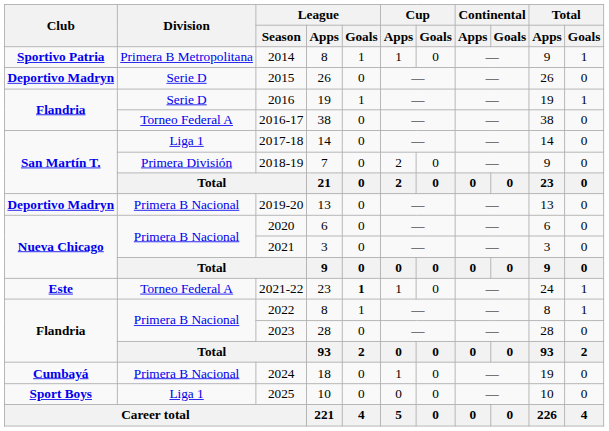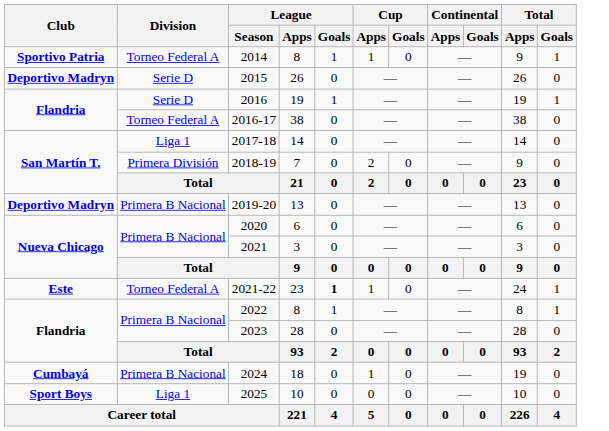 <table class="wikitable" style="text-align:center">
 <tr>
 <th rowspan="2">Club</th>
 <th rowspan="2">Division</th>
 <th colspan="3">League</th>
 <th colspan="2">Cup</th>
 <th colspan="2">Continental</th>
 <th colspan="2">Total</th>
 </tr>
 <tr>
 <th>Season</th>
 <th>Apps</th>
 <th>Goals</th>
 <th>Apps</th>
 <th>Goals</th>
 <th>Apps</th>
 <th>Goals</th>
 <th>Apps</th>
 <th>Goals</th>
 </tr>
 <tr>
 <td><strong><a href='#'>Sportivo Patria</a></strong></td>
-<td><a href='#'>Primera B Metropolitana</a></td>
+<td><a href='#'>Torneo Federal A</a></td>
 <td>2014</td>
 <td>8</td>
 <td>1</td>
 <td>1</td>
 <td>0</td>
 <td colspan="2">—</td>
 <td>9</td>
 <td>1</td>
 </tr>
 <tr>
 <td><strong><a href='#'>Deportivo Madryn</a></strong></td>
 <td><a href='#'>Serie D</a></td>
 <td>2015</td>
 <td>26</td>
 <td>0</td>
 <td colspan="2">—</td>
 <td colspan="2">—</td>
 <td>26</td>
 <td>0</td>
 </tr>
 <tr>
 <td rowspan="2"><strong><a href='#'>Flandria</a></strong></td>
 <td><a href='#'>Serie D</a></td>
 <td>2016</td>
 <td>19</td>
 <td>1</td>
 <td colspan="2">—</td>
 <td colspan="2">—</td>
 <td>19</td>
 <td>1</td>
 </tr>
 <tr>
 <td><a href='#'>Torneo Federal A</a></td>
 <td>2016-17</td>
 <td>38</td>
 <td>0</td>
 <td colspan="2">—</td>
 <td colspan="2">—</td>
 <td>38</td>
 <td>0</td>
 </tr>
 <tr>
 <td rowspan="3"><strong><a href='#'>San Martín T.</a></strong></td>
 <td><a href='#'>Liga 1</a></td>
 <td>2017-18</td>
 <td>14</td>
 <td>0</td>
 <td colspan="2">—</td>
 <td colspan="2">—</td>
 <td>14</td>
 <td>0</td>
 </tr>
 <tr>
 <td><a href='#'>Primera División</a></td>
 <td>2018-19</td>
 <td>7</td>
 <td>0</td>
 <td>2</td>
 <td>0</td>
 <td colspan="2">—</td>
 <td>9</td>
 <td>0</td>
 </tr>
 <tr>
 <th colspan="2">Total</th>
 <th>21</th>
 <th>0</th>
 <th>2</th>
 <th>0</th>
 <th>0</th>
 <th>0</th>
 <th>23</th>
 <th>0</th>
 </tr>
 <tr>
 <td><strong><a href='#'>Deportivo Madryn</a></strong></td>
 <td><a href='#'>Primera B Nacional</a></td>
 <td>2019-20</td>
 <td>13</td>
 <td>0</td>
 <td colspan="2">—</td>
 <td colspan="2">—</td>
 <td>13</td>
 <td>0</td>
 </tr>
 <tr>
 <td rowspan="3"><strong><a href='#'>Nueva Chicago</a></strong></td>
 <td rowspan="2"><a href='#'>Primera B Nacional</a></td>
 <td>2020</td>
 <td>6</td>
 <td>0</td>
 <td colspan="2">—</td>
 <td colspan="2">—</td>
 <td>6</td>
 <td>0</td>
 </tr>
 <tr>
 <td>2021</td>
 <td>3</td>
 <td>0</td>
 <td colspan="2">—</td>
 <td colspan="2">—</td>
 <td>3</td>
 <td>0</td>
 </tr>
 <tr>
 <th colspan="2">Total</th>
 <th>9</th>
 <th>0</th>
 <th>0</th>
 <th>0</th>
 <th>0</th>
 <th>0</th>
 <th>9</th>
 <th>0</th>
 </tr>
 <tr>
 <td><strong><a href='#'>Este</a></strong></td>
 <td><a href='#'>Torneo Federal A</a></td>
 <td>2021-22</td>
 <td>23</td>
 <td><strong>1</strong></td>
 <td>1</td>
 <td>0</td>
 <td colspan="2">—</td>
 <td>24</td>
 <td>1</td>
 </tr>
 <tr>
 <td rowspan="3"><strong>Flandria</strong></td>
 <td rowspan="2"><a href='#'>Primera B Nacional</a></td>
 <td>2022</td>
 <td>8</td>
 <td>1</td>
 <td colspan="2">—</td>
 <td colspan="2">—</td>
 <td>8</td>
 <td>1</td>
 </tr>
 <tr>
 <td>2023</td>
 <td>28</td>
 <td>0</td>
 <td colspan="2">—</td>
 <td colspan="2">—</td>
 <td>28</td>
 <td>0</td>
 </tr>
 <tr>
 <th colspan="2">Total</th>
 <th>93</th>
 <th>2</th>
 <th>0</th>
 <th>0</th>
 <th>0</th>
 <th>0</th>
 <th>93</th>
 <th>2</th>
 </tr>
 <tr>
 <td><strong><a href='#'>Cumbayá</a></strong></td>
 <td><a href='#'>Primera B Nacional</a></td>
 <td>2024</td>
 <td>18</td>
 <td>0</td>
 <td>1</td>
 <td>0</td>
 <td colspan="2">—</td>
 <td>19</td>
 <td>0</td>
 </tr>
 <tr>
 <td><strong><a href='#'>Sport Boys</a></strong></td>
 <td><a href='#'>Liga 1</a></td>
 <td>2025</td>
 <td>10</td>
 <td>0</td>
 <td>0</td>
 <td>0</td>
 <td colspan="2">—</td>
 <td>10</td>
 <td>0</td>
 </tr>
 <tr>
 <th colspan="3">Career total</th>
 <th>221</th>
 <th>4</th>
 <th>5</th>
 <th>0</th>
 <th>0</th>
 <th>0</th>
 <th>226</th>
 <th>4</th>
 </tr>
 </table>
